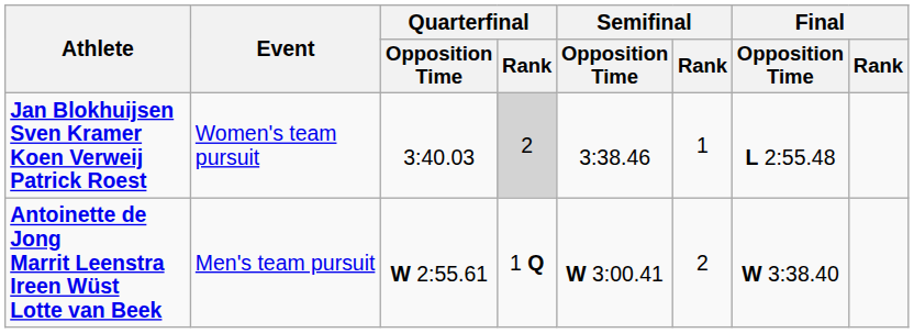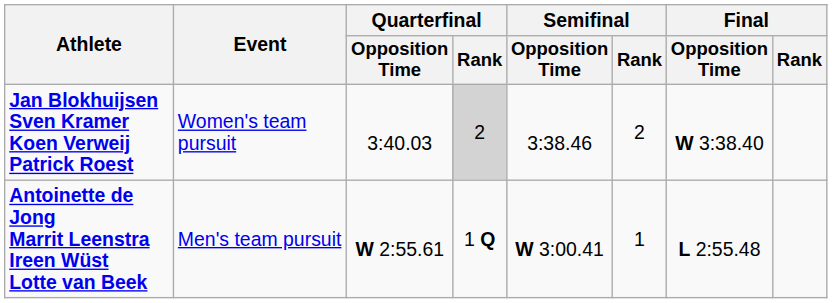 <table class="wikitable" style="font-size:90%">
 <tr>
 <th rowspan="2">Athlete</th>
 <th rowspan="2">Event</th>
 <th colspan="2">Quarterfinal</th>
 <th colspan="2">Semifinal</th>
 <th colspan="2">Final</th>
 </tr>
 <tr style="font-size:95%">
 <th>Opposition<br>Time</th>
 <th>Rank</th>
 <th>Opposition<br>Time</th>
 <th>Rank</th>
 <th>Opposition<br>Time</th>
 <th>Rank</th>
 </tr>
 <tr align=center>
 <td align=left><strong><a href='#'>Jan Blokhuijsen</a><br><a href='#'>Sven Kramer</a><br><a href='#'>Koen Verweij</a><br><a href='#'>Patrick Roest</a></strong></td>
 <td align=left><a href='#'>Women's team pursuit</a></td>
 <td><br> 3:40.03</td>
 <td style="background: lightgrey;">2 </td>
 <td><br> 3:38.46</td>
-<td>1 </td>
-<td><br><strong>L</strong> 2:55.48</td>
+<td>2 </td>
+<td><br><strong>W</strong> 3:38.40</td>
 <td></td>
 </tr>
 <tr align=center>
 <td align=left><strong><a href='#'>Antoinette de Jong</a><br><a href='#'>Marrit Leenstra</a><br><a href='#'>Ireen Wüst</a><br><a href='#'>Lotte van Beek</a></strong></td>
 <td align=left><a href='#'>Men's team pursuit</a></td>
 <td><br><strong>W</strong> 2:55.61 </td>
 <td>1 <strong>Q</strong></td>
 <td><br><strong>W</strong> 3:00.41</td>
-<td>2 </td>
-<td><br><strong>W</strong> 3:38.40</td>
+<td>1 </td>
+<td><br><strong>L</strong> 2:55.48</td>
 <td></td>
 </tr>
 </table>
